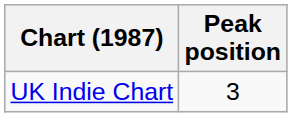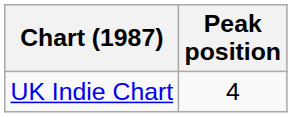 <table class="wikitable">
 <tr>
 <th scope=col>Chart (1987)</th>
 <th scope=col>Peak<br>position</th>
 </tr>
 <tr>
 <td><a href='#'>UK Indie Chart</a></td>
-<td style="text-align:center;">3</td>
+<td style="text-align:center;">4</td>
 </tr>
 </table>
